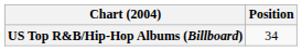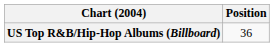 <table class="wikitable plainrowheaders" style="text-align:center">
 <tr>
 <th scope="col">Chart (2004)</th>
 <th scope="col">Position</th>
 </tr>
 <tr>
 <th scope="row">US Top R&B/Hip-Hop Albums (<em>Billboard</em>)</th>
-<td>34</td>
+<td>36</td>
 </tr>
 </table>
